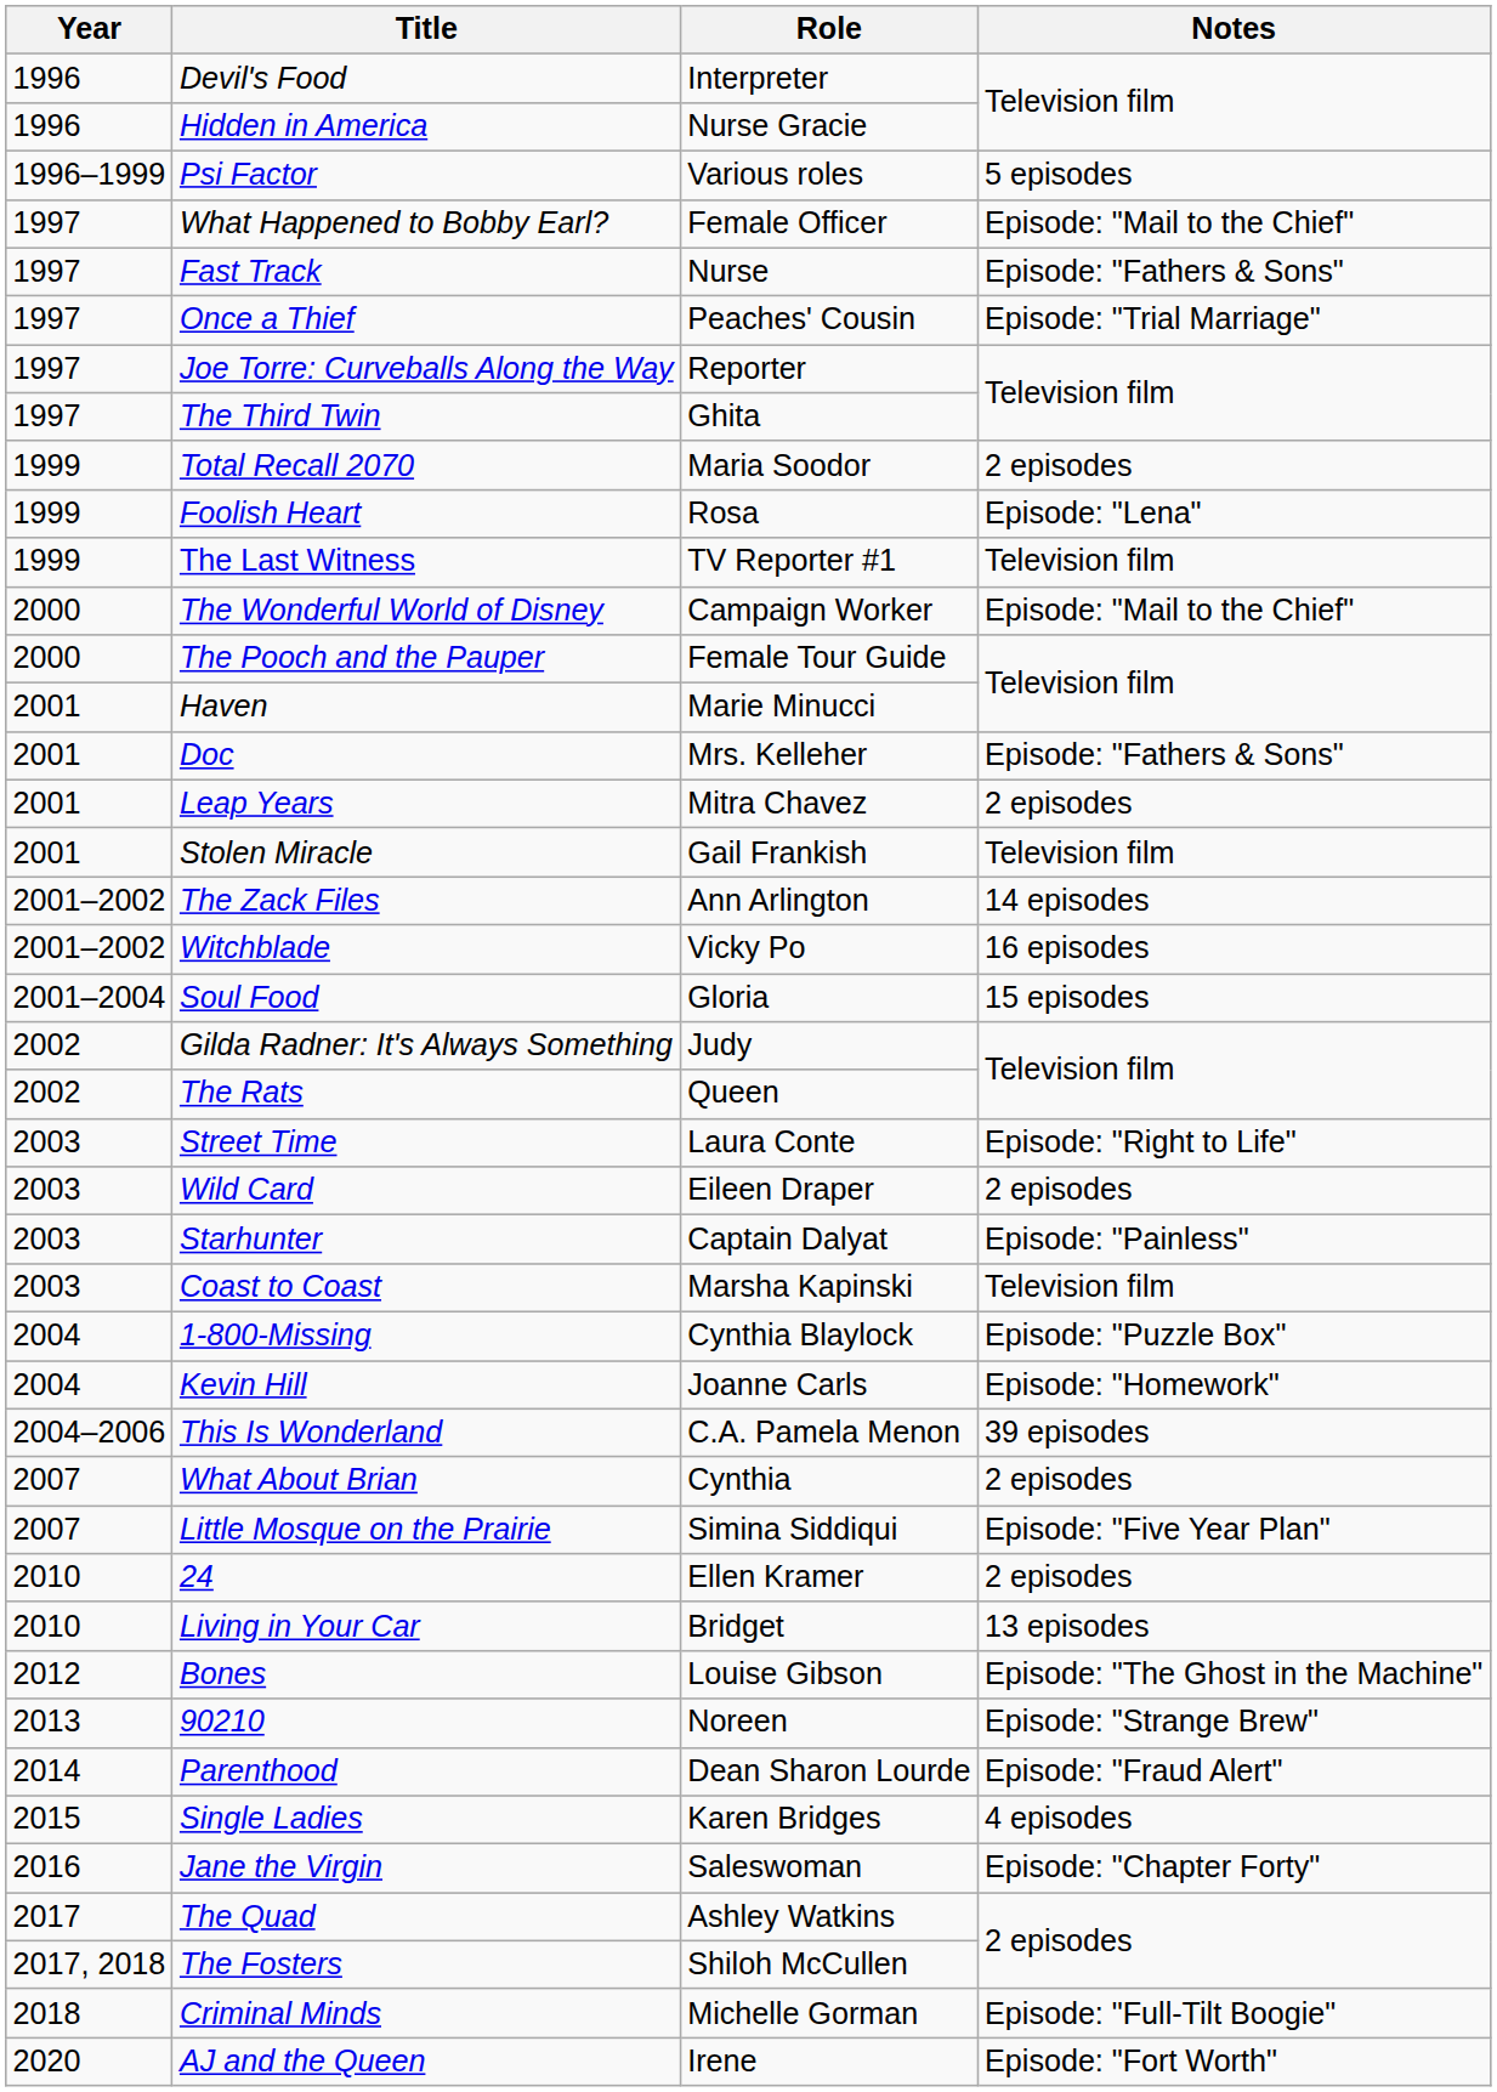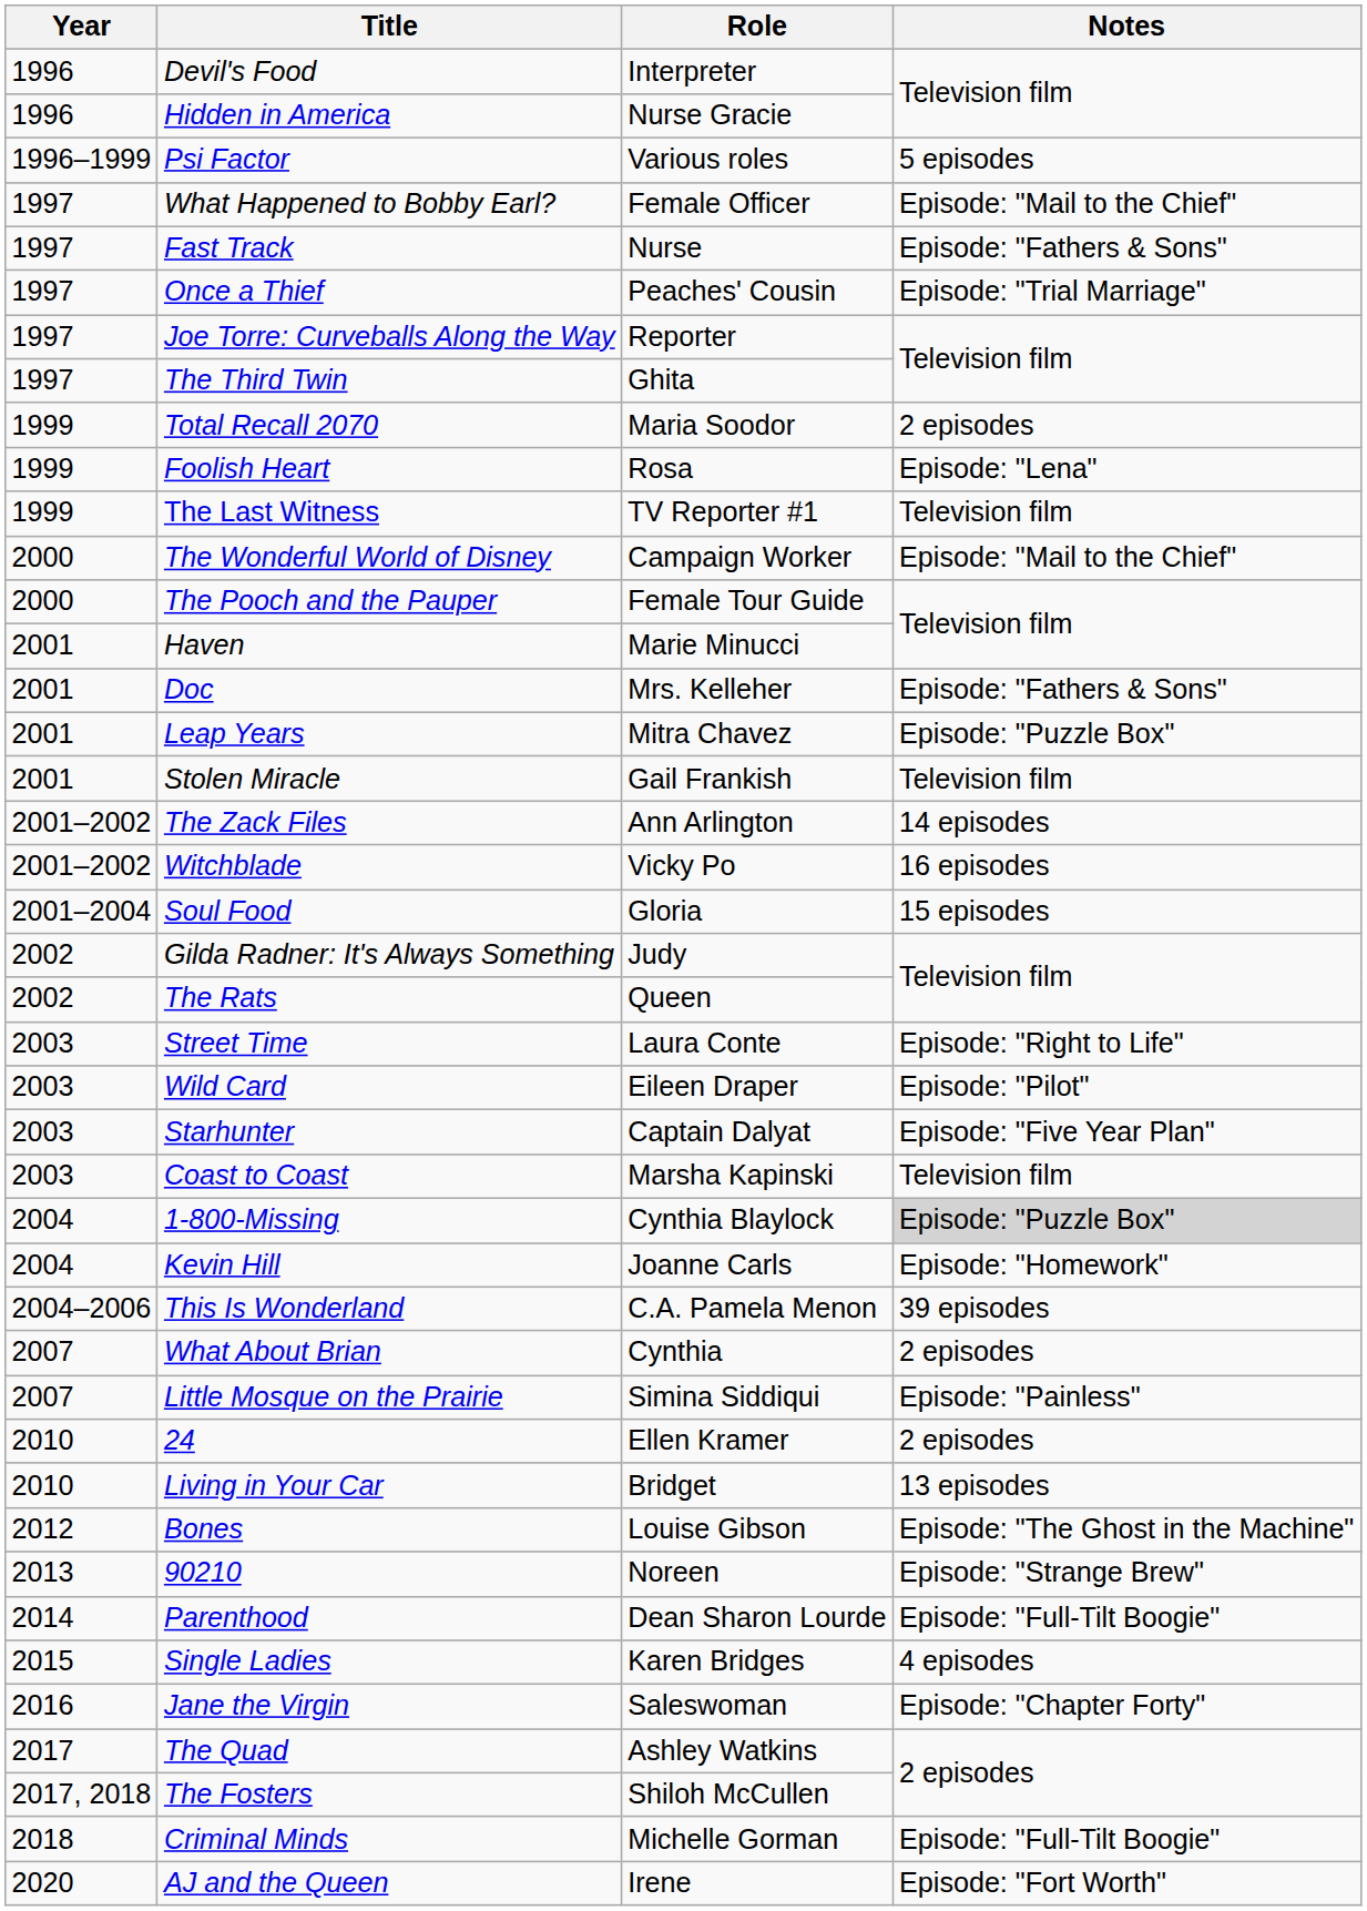 <table class="wikitable sortable">
 <tr>
 <th>Year</th>
 <th>Title</th>
 <th>Role</th>
 <th class="unsortable">Notes</th>
 </tr>
 <tr>
 <td>1996</td>
 <td><em>Devil's Food</em></td>
 <td>Interpreter</td>
 <td rowspan="2">Television film</td>
 </tr>
 <tr>
 <td>1996</td>
 <td><em><a href='#'>Hidden in America</a></em></td>
 <td>Nurse Gracie</td>
 </tr>
 <tr>
 <td>1996–1999</td>
 <td><em><a href='#'>Psi Factor</a></em></td>
 <td>Various roles</td>
 <td>5 episodes</td>
 </tr>
 <tr>
 <td>1997</td>
 <td><em>What Happened to Bobby Earl?</em></td>
 <td>Female Officer</td>
 <td>Episode: "Mail to the Chief"</td>
 </tr>
 <tr>
 <td>1997</td>
 <td><a href='#'><em>Fast Track</em></a></td>
 <td>Nurse</td>
 <td>Episode: "Fathers & Sons"</td>
 </tr>
 <tr>
 <td>1997</td>
 <td><a href='#'><em>Once a Thief</em></a></td>
 <td>Peaches' Cousin</td>
 <td>Episode: "Trial Marriage"</td>
 </tr>
 <tr>
 <td>1997</td>
 <td><em><a href='#'>Joe Torre: Curveballs Along the Way</a></em></td>
 <td>Reporter</td>
 <td rowspan="2">Television film</td>
 </tr>
 <tr>
 <td>1997</td>
 <td data-sort-value="Third Twin, The"><em><a href='#'>The Third Twin</a></em></td>
 <td>Ghita</td>
 </tr>
 <tr>
 <td>1999</td>
 <td><em><a href='#'>Total Recall 2070</a></em></td>
 <td>Maria Soodor</td>
 <td>2 episodes</td>
 </tr>
 <tr>
 <td>1999</td>
 <td><a href='#'><em>Foolish Heart</em></a></td>
 <td>Rosa</td>
 <td>Episode: "Lena"</td>
 </tr>
 <tr>
 <td>1999</td>
 <td data-sort-value="Last Witness, The"><a href='#'>The Last Witness</a></td>
 <td>TV Reporter #1</td>
 <td>Television film</td>
 </tr>
 <tr>
 <td>2000</td>
 <td data-sort-value="Wonderful World of Disney, The"><em><a href='#'>The Wonderful World of Disney</a></em></td>
 <td>Campaign Worker</td>
 <td>Episode: "Mail to the Chief"</td>
 </tr>
 <tr>
 <td>2000</td>
 <td data-sort-value="Pooch and the Pauper, The"><em><a href='#'>The Pooch and the Pauper</a></em></td>
 <td>Female Tour Guide</td>
 <td rowspan="2">Television film</td>
 </tr>
 <tr>
 <td>2001</td>
 <td><em>Haven</em></td>
 <td>Marie Minucci</td>
 </tr>
 <tr>
 <td>2001</td>
 <td><a href='#'><em>Doc</em></a></td>
 <td>Mrs. Kelleher</td>
 <td>Episode: "Fathers & Sons"</td>
 </tr>
 <tr>
 <td>2001</td>
 <td><em><a href='#'>Leap Years</a></em></td>
 <td>Mitra Chavez</td>
-<td>2 episodes</td>
+<td>Episode: "Puzzle Box"</td>
 </tr>
 <tr>
 <td>2001</td>
 <td><em>Stolen Miracle</em></td>
 <td>Gail Frankish</td>
 <td>Television film</td>
 </tr>
 <tr>
 <td>2001–2002</td>
 <td data-sort-value="Zack Files, The"><em><a href='#'>The Zack Files</a></em></td>
 <td>Ann Arlington</td>
 <td>14 episodes</td>
 </tr>
 <tr>
 <td>2001–2002</td>
 <td><a href='#'><em>Witchblade</em></a></td>
 <td>Vicky Po</td>
 <td>16 episodes</td>
 </tr>
 <tr>
 <td>2001–2004</td>
 <td><a href='#'><em>Soul Food</em></a></td>
 <td>Gloria</td>
 <td>15 episodes</td>
 </tr>
 <tr>
 <td>2002</td>
 <td><em>Gilda Radner: It's Always Something</em></td>
 <td>Judy</td>
 <td rowspan="2">Television film</td>
 </tr>
 <tr>
 <td>2002</td>
 <td data-sort-value="Rats, The"><a href='#'><em>The Rats</em></a></td>
 <td>Queen</td>
 </tr>
 <tr>
 <td>2003</td>
 <td><em><a href='#'>Street Time</a></em></td>
 <td>Laura Conte</td>
 <td>Episode: "Right to Life"</td>
 </tr>
 <tr>
 <td>2003</td>
 <td><a href='#'><em>Wild Card</em></a></td>
 <td>Eileen Draper</td>
-<td>2 episodes</td>
+<td>Episode: "Pilot"</td>
 </tr>
 <tr>
 <td>2003</td>
 <td><em><a href='#'>Starhunter</a></em></td>
 <td>Captain Dalyat</td>
-<td>Episode: "Painless"</td>
+<td>Episode: "Five Year Plan"</td>
 </tr>
 <tr>
 <td>2003</td>
 <td><a href='#'><em>Coast to Coast</em></a></td>
 <td>Marsha Kapinski</td>
 <td>Television film</td>
 </tr>
 <tr>
 <td>2004</td>
 <td><em><a href='#'>1-800-Missing</a></em></td>
 <td>Cynthia Blaylock</td>
-<td>Episode: "Puzzle Box"</td>
+<td style="background: lightgrey;">Episode: "Puzzle Box"</td>
 </tr>
 <tr>
 <td>2004</td>
 <td><em><a href='#'>Kevin Hill</a></em></td>
 <td>Joanne Carls</td>
 <td>Episode: "Homework"</td>
 </tr>
 <tr>
 <td>2004–2006</td>
 <td><em><a href='#'>This Is Wonderland</a></em></td>
 <td>C.A. Pamela Menon</td>
 <td>39 episodes</td>
 </tr>
 <tr>
 <td>2007</td>
 <td><em><a href='#'>What About Brian</a></em></td>
 <td>Cynthia</td>
 <td>2 episodes</td>
 </tr>
 <tr>
 <td>2007</td>
 <td><em><a href='#'>Little Mosque on the Prairie</a></em></td>
 <td>Simina Siddiqui</td>
-<td>Episode: "Five Year Plan"</td>
+<td>Episode: "Painless"</td>
 </tr>
 <tr>
 <td>2010</td>
 <td><a href='#'><em>24</em></a></td>
 <td>Ellen Kramer</td>
 <td>2 episodes</td>
 </tr>
 <tr>
 <td>2010</td>
 <td><em><a href='#'>Living in Your Car</a></em></td>
 <td>Bridget</td>
 <td>13 episodes</td>
 </tr>
 <tr>
 <td>2012</td>
 <td><a href='#'><em>Bones</em></a></td>
 <td>Louise Gibson</td>
 <td>Episode: "The Ghost in the Machine"</td>
 </tr>
 <tr>
 <td>2013</td>
 <td><a href='#'><em>90210</em></a></td>
 <td>Noreen</td>
 <td>Episode: "Strange Brew"</td>
 </tr>
 <tr>
 <td>2014</td>
 <td><a href='#'><em>Parenthood</em></a></td>
 <td>Dean Sharon Lourde</td>
-<td>Episode: "Fraud Alert"</td>
+<td>Episode: "Full-Tilt Boogie"</td>
 </tr>
 <tr>
 <td>2015</td>
 <td><a href='#'><em>Single Ladies</em></a></td>
 <td>Karen Bridges</td>
 <td>4 episodes</td>
 </tr>
 <tr>
 <td>2016</td>
 <td><em><a href='#'>Jane the Virgin</a></em></td>
 <td>Saleswoman</td>
 <td>Episode: "Chapter Forty"</td>
 </tr>
 <tr>
 <td>2017</td>
 <td data-sort-value="Quad, The"><a href='#'><em>The Quad</em></a></td>
 <td>Ashley Watkins</td>
 <td rowspan="2">2 episodes</td>
 </tr>
 <tr>
 <td>2017, 2018</td>
 <td data-sort-value="Fosters, The"><a href='#'><em>The Fosters</em></a></td>
 <td>Shiloh McCullen</td>
 </tr>
 <tr>
 <td>2018</td>
 <td><em><a href='#'>Criminal Minds</a></em></td>
 <td>Michelle Gorman</td>
 <td>Episode: "Full-Tilt Boogie"</td>
 </tr>
 <tr>
 <td>2020</td>
 <td><em><a href='#'>AJ and the Queen</a></em></td>
 <td>Irene</td>
 <td>Episode: "Fort Worth"</td>
 </tr>
 </table>
